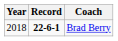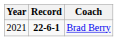 <table class="wikitable sortable" style="text-align: center;">
 <tr>
 <th>Year</th>
 <th>Record</th>
 <th>Coach</th>
 </tr>
 <tr>
-<td>2018</td>
+<td>2021</td>
 <td><strong>22-6-1</strong></td>
 <td><a href='#'>Brad Berry</a></td>
 </tr>
 </table>
